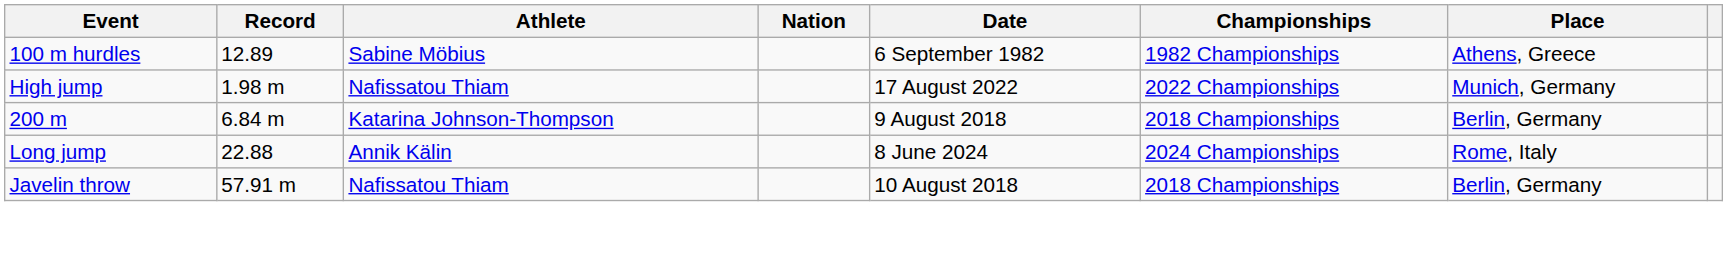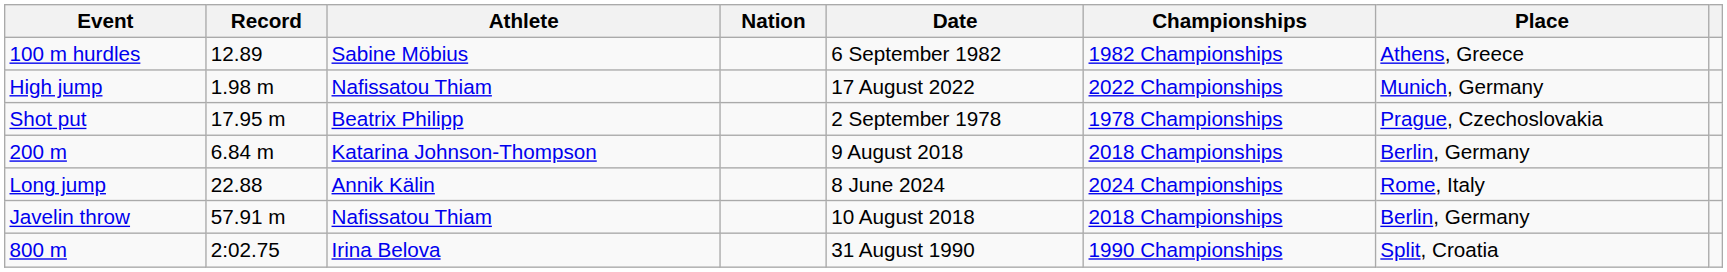 <table class="wikitable" style="font-size:95%; width: 100%;">
 <tr>
 <th>Event</th>
 <th>Record</th>
 <th>Athlete</th>
 <th>Nation</th>
 <th>Date</th>
 <th>Championships</th>
 <th>Place</th>
 <th></th>
 </tr>
 <tr>
 <td><a href='#'>100 m hurdles</a></td>
 <td>12.89</td>
 <td><a href='#'>Sabine Möbius</a></td>
 <td></td>
 <td>6 September 1982</td>
 <td><a href='#'>1982 Championships</a></td>
 <td><a href='#'>Athens</a>, Greece</td>
 <td></td>
 </tr>
 <tr>
 <td><a href='#'>High jump</a></td>
 <td>1.98 m</td>
 <td><a href='#'>Nafissatou Thiam</a></td>
 <td></td>
 <td>17 August 2022</td>
 <td><a href='#'>2022 Championships</a></td>
 <td><a href='#'>Munich</a>, Germany</td>
 <td></td>
 </tr>
 <tr>
+<td><a href='#'>Shot put</a></td>
+<td>17.95 m</td>
+<td><a href='#'>Beatrix Philipp</a></td>
+<td></td>
+<td>2 September 1978</td>
+<td><a href='#'>1978 Championships</a></td>
+<td><a href='#'>Prague</a>, Czechoslovakia</td>
+<td></td>
+</tr>
+<tr>
 <td><a href='#'>200 m</a></td>
 <td>6.84 m </td>
 <td><a href='#'>Katarina Johnson-Thompson</a></td>
 <td></td>
 <td>9 August 2018</td>
 <td><a href='#'>2018 Championships</a></td>
 <td><a href='#'>Berlin</a>, Germany</td>
 <td></td>
 </tr>
 <tr>
 <td><a href='#'>Long jump</a></td>
 <td>22.88 </td>
 <td><a href='#'>Annik Kälin</a></td>
 <td></td>
 <td>8 June 2024</td>
 <td><a href='#'>2024 Championships</a></td>
 <td><a href='#'>Rome</a>, Italy</td>
 <td></td>
 </tr>
 <tr>
 <td><a href='#'>Javelin throw</a></td>
 <td>57.91 m</td>
 <td><a href='#'>Nafissatou Thiam</a></td>
 <td></td>
 <td>10 August 2018</td>
 <td><a href='#'>2018 Championships</a></td>
 <td><a href='#'>Berlin</a>, Germany</td>
 <td></td>
 </tr>
+<tr>
+<td><a href='#'>800 m</a></td>
+<td>2:02.75</td>
+<td><a href='#'>Irina Belova</a></td>
+<td></td>
+<td>31 August 1990</td>
+<td><a href='#'>1990 Championships</a></td>
+<td><a href='#'>Split</a>, Croatia</td>
+<td></td>
+</tr>
 </table>
